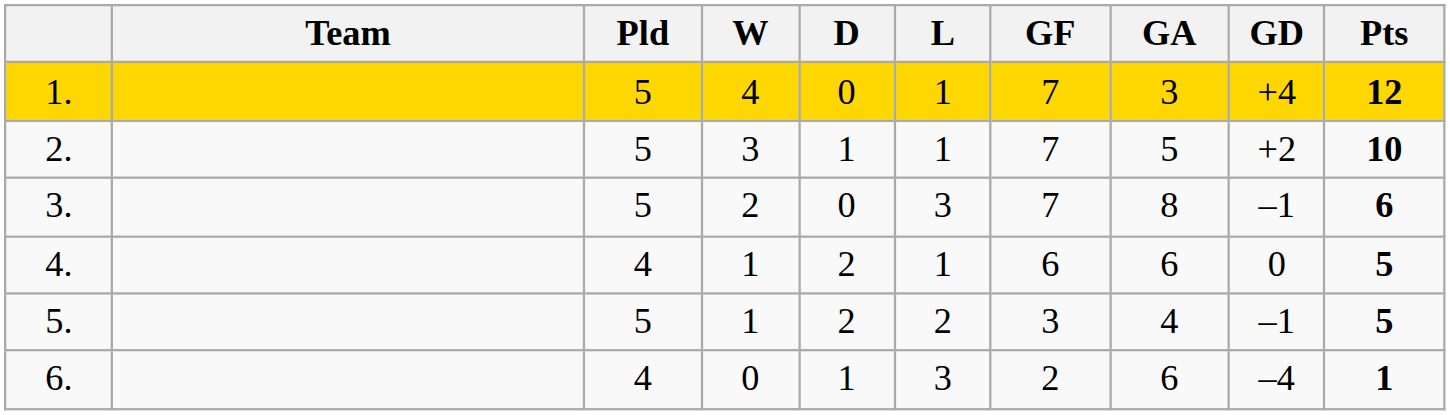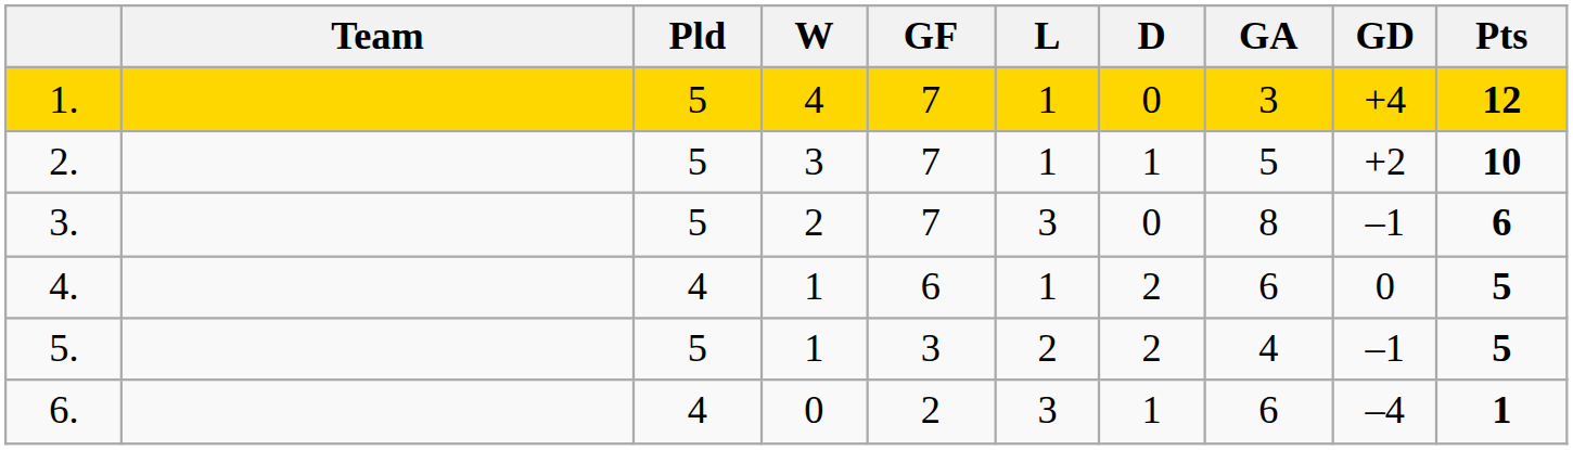 <table class="wikitable" style="text-align: center;">
 <tr>
 <th style="width: 40px;"></th>
 <th style="width: 200px;">Team</th>
 <th style="width: 45px;">Pld</th>
 <th style="width: 35px;">W</th>
+<th style="width: 45px;">GF</th>
+<th style="width: 35px;">L</th>
 <th style="width: 35px;">D</th>
-<th style="width: 35px;">L</th>
-<th style="width: 45px;">GF</th>
 <th style="width: 45px;">GA</th>
 <th style="width: 35px;">GD</th>
 <th style="width: 45px;">Pts</th>
 </tr>
 <tr bgcolor=gold>
 <td>1.</td>
 <td style="text-align: left;"></td>
 <td>5</td>
 <td>4</td>
+<td>7</td>
+<td>1</td>
 <td>0</td>
-<td>1</td>
-<td>7</td>
 <td>3</td>
 <td>+4</td>
 <td><strong>12</strong></td>
 </tr>
 <tr>
 <td>2.</td>
 <td style="text-align: left;"></td>
 <td>5</td>
 <td>3</td>
+<td>7</td>
 <td>1</td>
 <td>1</td>
-<td>7</td>
 <td>5</td>
 <td>+2</td>
 <td><strong>10</strong></td>
 </tr>
 <tr>
 <td>3.</td>
 <td style="text-align: left;"></td>
 <td>5</td>
 <td>2</td>
+<td>7</td>
+<td>3</td>
 <td>0</td>
-<td>3</td>
-<td>7</td>
 <td>8</td>
 <td>–1</td>
 <td><strong>6</strong></td>
 </tr>
 <tr>
 <td>4.</td>
 <td style="text-align: left;"></td>
 <td>4</td>
 <td>1</td>
+<td>6</td>
+<td>1</td>
 <td>2</td>
-<td>1</td>
-<td>6</td>
 <td>6</td>
 <td>0</td>
 <td><strong>5</strong></td>
 </tr>
 <tr>
 <td>5.</td>
 <td style="text-align: left;"></td>
 <td>5</td>
 <td>1</td>
+<td>3</td>
 <td>2</td>
 <td>2</td>
-<td>3</td>
 <td>4</td>
 <td>–1</td>
 <td><strong>5</strong></td>
 </tr>
 <tr>
 <td>6.</td>
 <td style="text-align: left;"></td>
 <td>4</td>
 <td>0</td>
+<td>2</td>
+<td>3</td>
 <td>1</td>
-<td>3</td>
-<td>2</td>
 <td>6</td>
 <td>–4</td>
 <td><strong>1</strong></td>
 </tr>
 </table>
